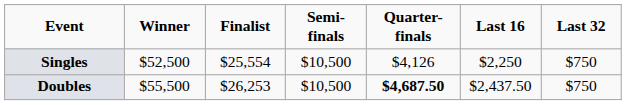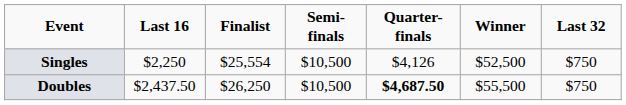 <table class="wikitable" style="font-size:90%; text-align:center">
 <tr>
 <td width="104px"><strong>Event</strong></td>
-<td width="68px"><strong>Winner</strong></td>
+<td width="68px"><strong>Last 16</strong></td>
 <td width="68px"><strong>Finalist</strong></td>
 <td width="68px"><strong>Semi-finals</strong></td>
 <td width="80px"><strong>Quarter-finals</strong></td>
-<td width="68px"><strong>Last 16</strong></td>
+<td width="68px"><strong>Winner</strong></td>
 <td width="68px"><strong>Last 32</strong></td>
 </tr>
 <tr>
 <td bgcolor="#dfe2e9"><strong>Singles</strong></td>
-<td>$52,500</td>
+<td>$2,250</td>
 <td>$25,554</td>
 <td>$10,500</td>
 <td>$4,126</td>
-<td>$2,250</td>
+<td>$52,500</td>
 <td>$750</td>
 </tr>
 <tr>
 <td bgcolor="#dfe2e9"><strong>Doubles</strong></td>
-<td>$55,500</td>
-<td>$26,253</td>
+<td>$2,437.50</td>
+<td>$26,250</td>
 <td>$10,500</td>
 <td><strong>$4,687.50</strong></td>
-<td>$2,437.50</td>
+<td>$55,500</td>
 <td>$750</td>
 </tr>
 </table>
